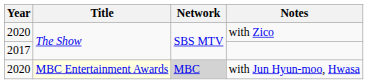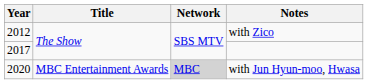 <table class="wikitable sortable">
 <tr>
 <th>Year</th>
 <th>Title</th>
 <th>Network</th>
 <th class="unsortable">Notes</th>
 </tr>
 <tr>
-<td>2020</td>
+<td>2012</td>
 <td rowspan="2"><em><a href='#'>The Show</a></em></td>
 <td rowspan="2"><a href='#'>SBS MTV</a></td>
 <td>with <a href='#'>Zico</a></td>
 </tr>
 <tr>
 <td>2017</td>
 <td></td>
 </tr>
 <tr>
 <td>2020</td>
-<td style="background: lightyellow;"><a href='#'>MBC Entertainment Awards</a></td>
+<td><a href='#'>MBC Entertainment Awards</a></td>
 <td style="background: lightgrey;"><a href='#'>MBC</a></td>
 <td>with <a href='#'>Jun Hyun-moo</a>, <a href='#'>Hwasa</a></td>
 </tr>
 </table>
